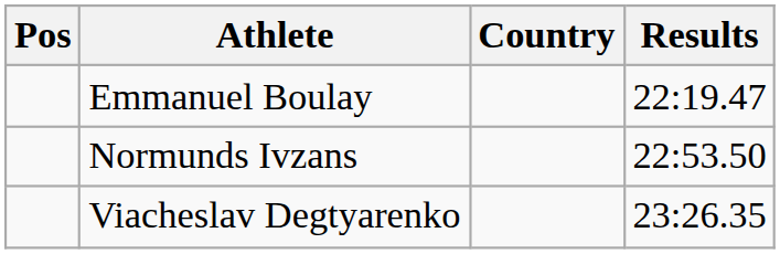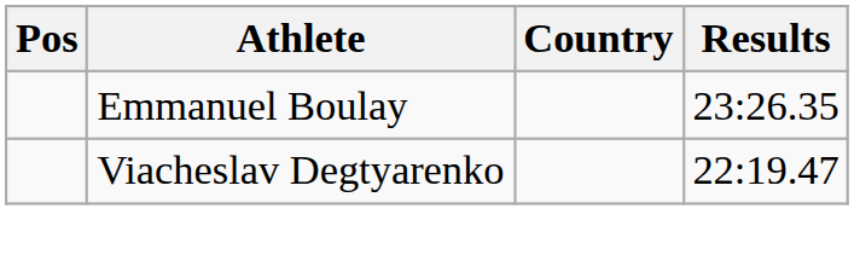 <table class="wikitable wikble">
 <tr>
 <th>Pos</th>
 <th>Athlete</th>
 <th>Country</th>
 <th>Results</th>
 </tr>
 <tr>
 <td align="center"></td>
 <td>Emmanuel Boulay</td>
 <td></td>
-<td>22:19.47</td>
-</tr>
-<tr>
-<td align="center"></td>
-<td>Normunds Ivzans</td>
-<td></td>
-<td>22:53.50</td>
+<td>23:26.35</td>
 </tr>
 <tr>
 <td align="center"></td>
 <td>Viacheslav Degtyarenko</td>
 <td></td>
-<td>23:26.35</td>
+<td>22:19.47</td>
 </tr>
 </table>
